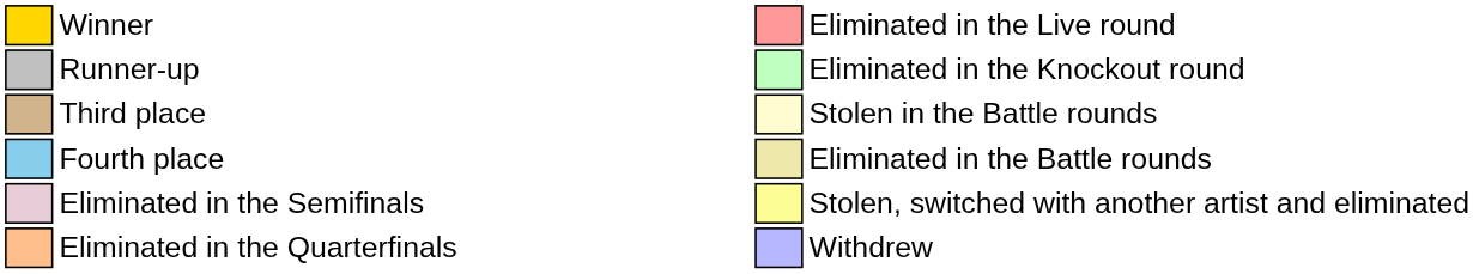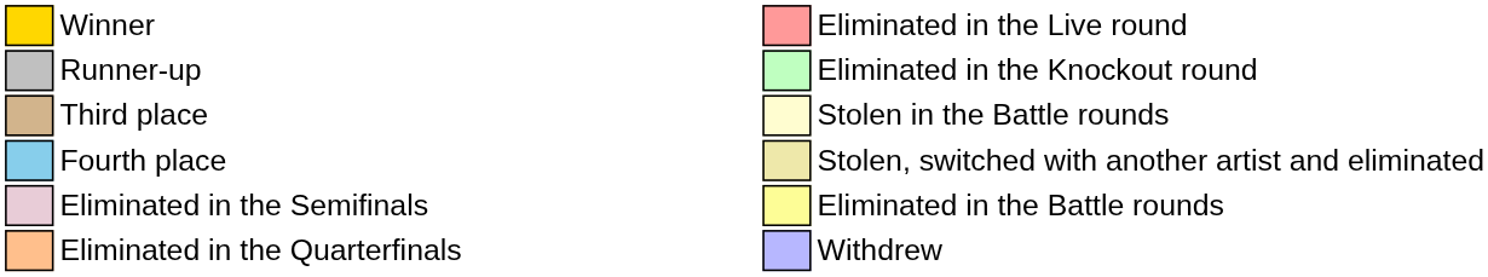 <table class="toccolours" style="font-size: 100%; white-space: nowrap">
 <tr>
 <td style="background: gold; border:1px solid black">     </td>
 <td>Winner</td>
 <td>     </td>
 <td>     </td>
 <td>     </td>
 <td>     </td>
 <td>     </td>
 <td>     </td>
 <td style="background:#FF9999; border:1px solid black">     </td>
 <td>Eliminated in the Live round</td>
 </tr>
 <tr>
 <td style="background: silver; border:1px solid black">     </td>
 <td>Runner-up</td>
 <td>     </td>
 <td>     </td>
 <td>     </td>
 <td>     </td>
 <td>     </td>
 <td>     </td>
 <td style="background:#BFFFC0; border:1px solid black">     </td>
 <td>Eliminated in the Knockout round</td>
 </tr>
 <tr>
 <td style="background: tan; border:1px solid black">     </td>
 <td>Third place</td>
 <td>     </td>
 <td>     </td>
 <td>     </td>
 <td>     </td>
 <td>     </td>
 <td>     </td>
 <td style="background:#FFFDD0; border:1px solid black">     </td>
 <td>Stolen in the Battle rounds</td>
 </tr>
 <tr>
 <td style="background:skyblue; border:1px solid black">     </td>
 <td>Fourth place</td>
 <td>     </td>
 <td>     </td>
 <td>     </td>
 <td>     </td>
 <td>     </td>
 <td>     </td>
 <td style="background:palegoldenrod; border:1px solid black">     </td>
-<td>Eliminated in the Battle rounds</td>
+<td>Stolen, switched with another artist and eliminated</td>
 </tr>
 <tr>
 <td style="background:#E8CCD7; border:1px solid black">     </td>
 <td>Eliminated in the Semifinals</td>
 <td>     </td>
 <td>     </td>
 <td>     </td>
 <td>     </td>
 <td>     </td>
 <td>     </td>
 <td style="background:#FDFD96; border:1px solid black">     </td>
-<td>Stolen, switched with another artist and eliminated</td>
+<td>Eliminated in the Battle rounds</td>
 </tr>
 <tr>
 <td style="background:#ffbf8c; border:1px solid black">     </td>
 <td>Eliminated in the Quarterfinals</td>
 <td>     </td>
 <td>     </td>
 <td>     </td>
 <td>     </td>
 <td>     </td>
 <td>     </td>
 <td style="background:#b7b7ff; border:1px solid black">     </td>
 <td>Withdrew</td>
 <td colspan="8"></td>
 </tr>
 </table>
